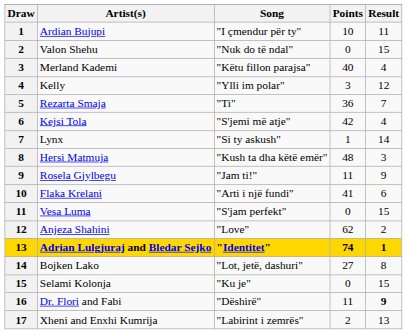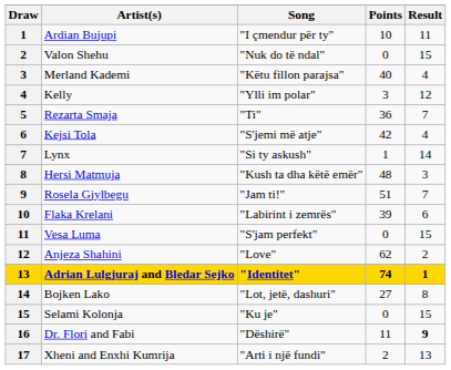 <table class="sortable wikitable plainrowheaders" style="margin: 1em auto 1em auto; text-align:center">
 <tr>
 </tr>
 <tr>
 <th scope="col">Draw</th>
 <th scope="col">Artist(s)</th>
 <th scope="col">Song</th>
 <th scope="col">Points</th>
 <th scope="col">Result</th>
 </tr>
 <tr>
 <th scope="row" style="text-align:center;">1</th>
 <td align="left"><a href='#'>Ardian Bujupi</a></td>
 <td align="left">"I çmendur për ty"</td>
 <td>10</td>
 <td>11</td>
 </tr>
 <tr>
 <th scope="row" style="text-align:center;">2</th>
 <td align="left">Valon Shehu</td>
 <td align="left">"Nuk do të ndal"</td>
 <td>0</td>
 <td>15</td>
 </tr>
 <tr>
 <th scope="row" style="text-align:center;">3</th>
 <td align="left">Merland Kademi</td>
 <td align="left">"Këtu fillon parajsa"</td>
 <td>40</td>
 <td>4</td>
 </tr>
 <tr>
 <th scope="row" style="text-align:center;">4</th>
 <td align="left">Kelly</td>
 <td align="left">"Ylli im polar"</td>
 <td>3</td>
 <td>12</td>
 </tr>
 <tr>
 <th scope="row" style="text-align:center;">5</th>
 <td align="left"><a href='#'>Rezarta Smaja</a></td>
 <td align="left">"Ti"</td>
 <td>36</td>
 <td>7</td>
 </tr>
 <tr>
 <th scope="row" style="text-align:center;">6</th>
 <td align="left"><a href='#'>Kejsi Tola</a></td>
 <td align="left">"S'jemi më atje"</td>
 <td>42</td>
 <td>4</td>
 </tr>
 <tr>
 <th scope="row" style="text-align:center;">7</th>
 <td align="left">Lynx</td>
 <td align="left">"Si ty askush"</td>
 <td>1</td>
 <td>14</td>
 </tr>
 <tr>
 <th scope="row" style="text-align:center;">8</th>
 <td align="left"><a href='#'>Hersi Matmuja</a></td>
 <td align="left">"Kush ta dha këtë emër"</td>
 <td>48</td>
 <td>3</td>
 </tr>
 <tr>
 <th scope="row" style="text-align:center;">9</th>
 <td align="left"><a href='#'>Rosela Gjylbegu</a></td>
 <td align="left">"Jam ti!"</td>
-<td>11</td>
-<td>9</td>
+<td>51</td>
+<td>7</td>
 </tr>
 <tr>
 <th scope="row" style="text-align:center;">10</th>
 <td align="left"><a href='#'>Flaka Krelani</a></td>
-<td align="left">"Arti i një fundi"</td>
-<td>41</td>
+<td align="left">"Labirint i zemrës"</td>
+<td>39</td>
 <td>6</td>
 </tr>
 <tr>
 <th scope="row" style="text-align:center;">11</th>
 <td align="left"><a href='#'>Vesa Luma</a></td>
 <td align="left">"S'jam perfekt"</td>
 <td>0</td>
 <td>15</td>
 </tr>
 <tr>
 <th scope="row" style="text-align:center;">12</th>
 <td align="left"><a href='#'>Anjeza Shahini</a></td>
 <td align="left">"Love"</td>
 <td>62</td>
 <td>2</td>
 </tr>
 <tr style="font-weight:bold; background:gold;">
 <th scope="row" style="text-align:center; font-weight:bold; background:gold;">13</th>
 <td align="left"><a href='#'>Adrian Lulgjuraj</a> and <a href='#'>Bledar Sejko</a></td>
 <td align="left">"<a href='#'>Identitet</a>"</td>
 <td>74</td>
 <td>1</td>
 </tr>
 <tr>
 <th scope="row" style="text-align:center;">14</th>
 <td align="left">Bojken Lako</td>
 <td align="left">"Lot, jetë, dashuri"</td>
 <td>27</td>
 <td>8</td>
 </tr>
 <tr>
 <th scope="row" style="text-align:center;">15</th>
 <td align="left">Selami Kolonja</td>
 <td align="left">"Ku je"</td>
 <td>0</td>
 <td>15</td>
 </tr>
 <tr>
 <th scope="row" style="text-align:center;">16</th>
 <td align="left"><a href='#'>Dr. Flori</a> and Fabi</td>
 <td align="left">"Dëshirë"</td>
 <td>11</td>
 <td><strong>9</strong></td>
 </tr>
 <tr>
 <th scope="row" style="text-align:center;">17</th>
 <td align="left">Xheni and Enxhi Kumrija</td>
-<td align="left">"Labirint i zemrës"</td>
+<td align="left">"Arti i një fundi"</td>
 <td>2</td>
 <td>13</td>
 </tr>
 </table>
